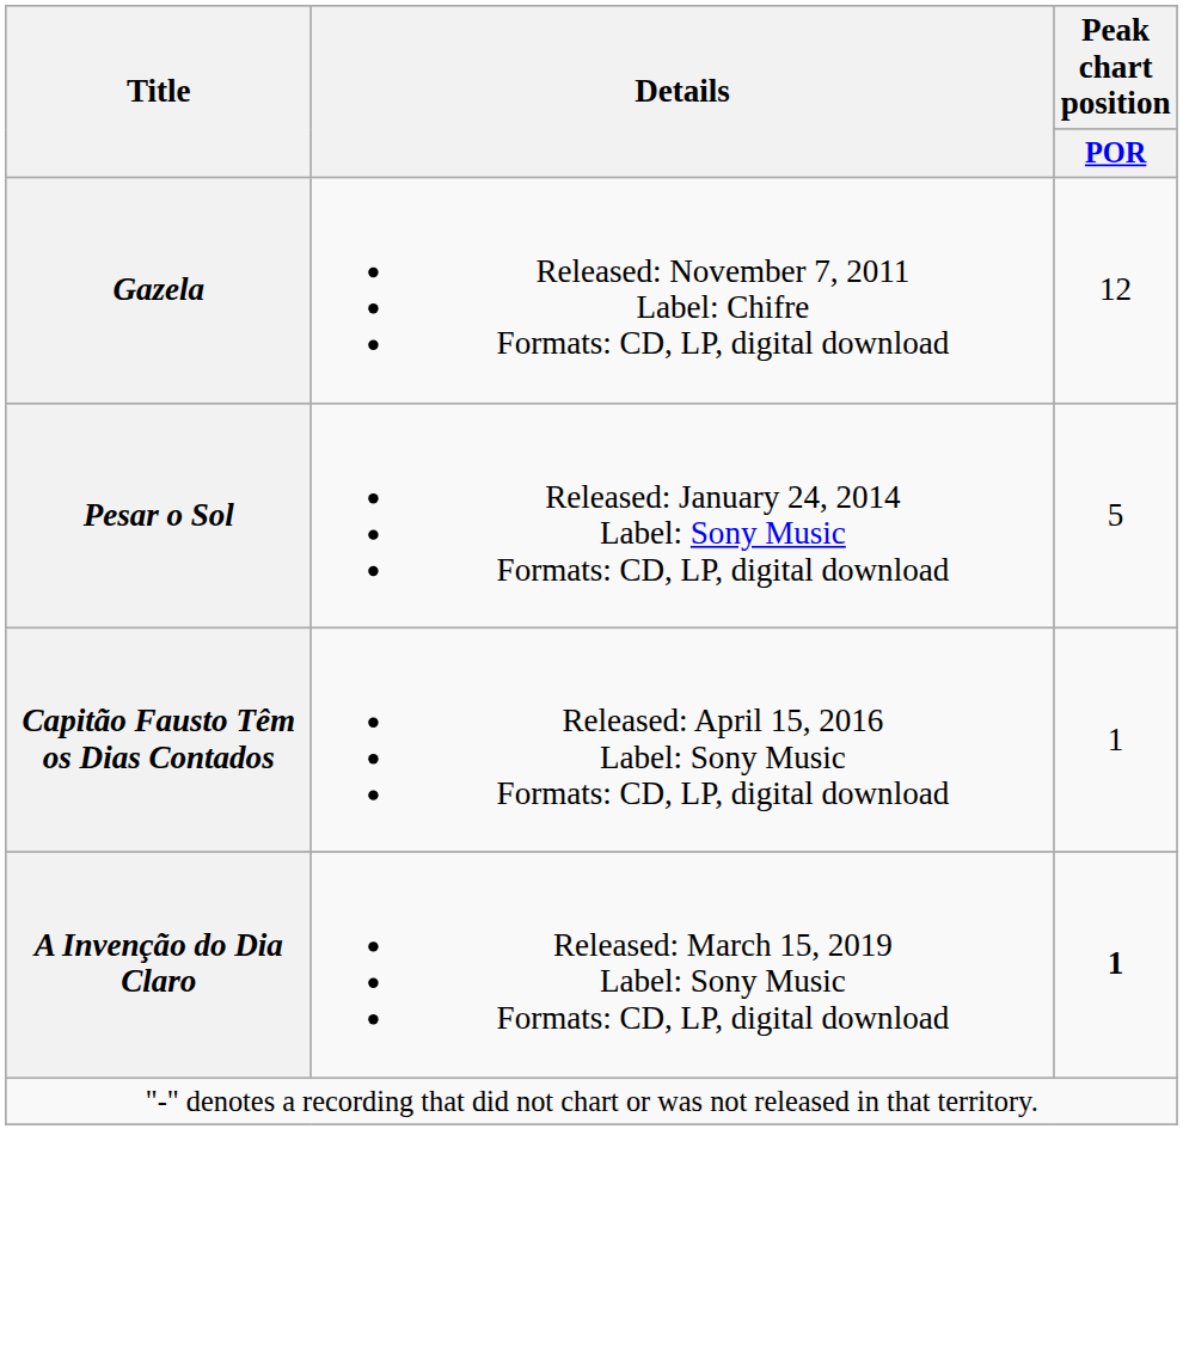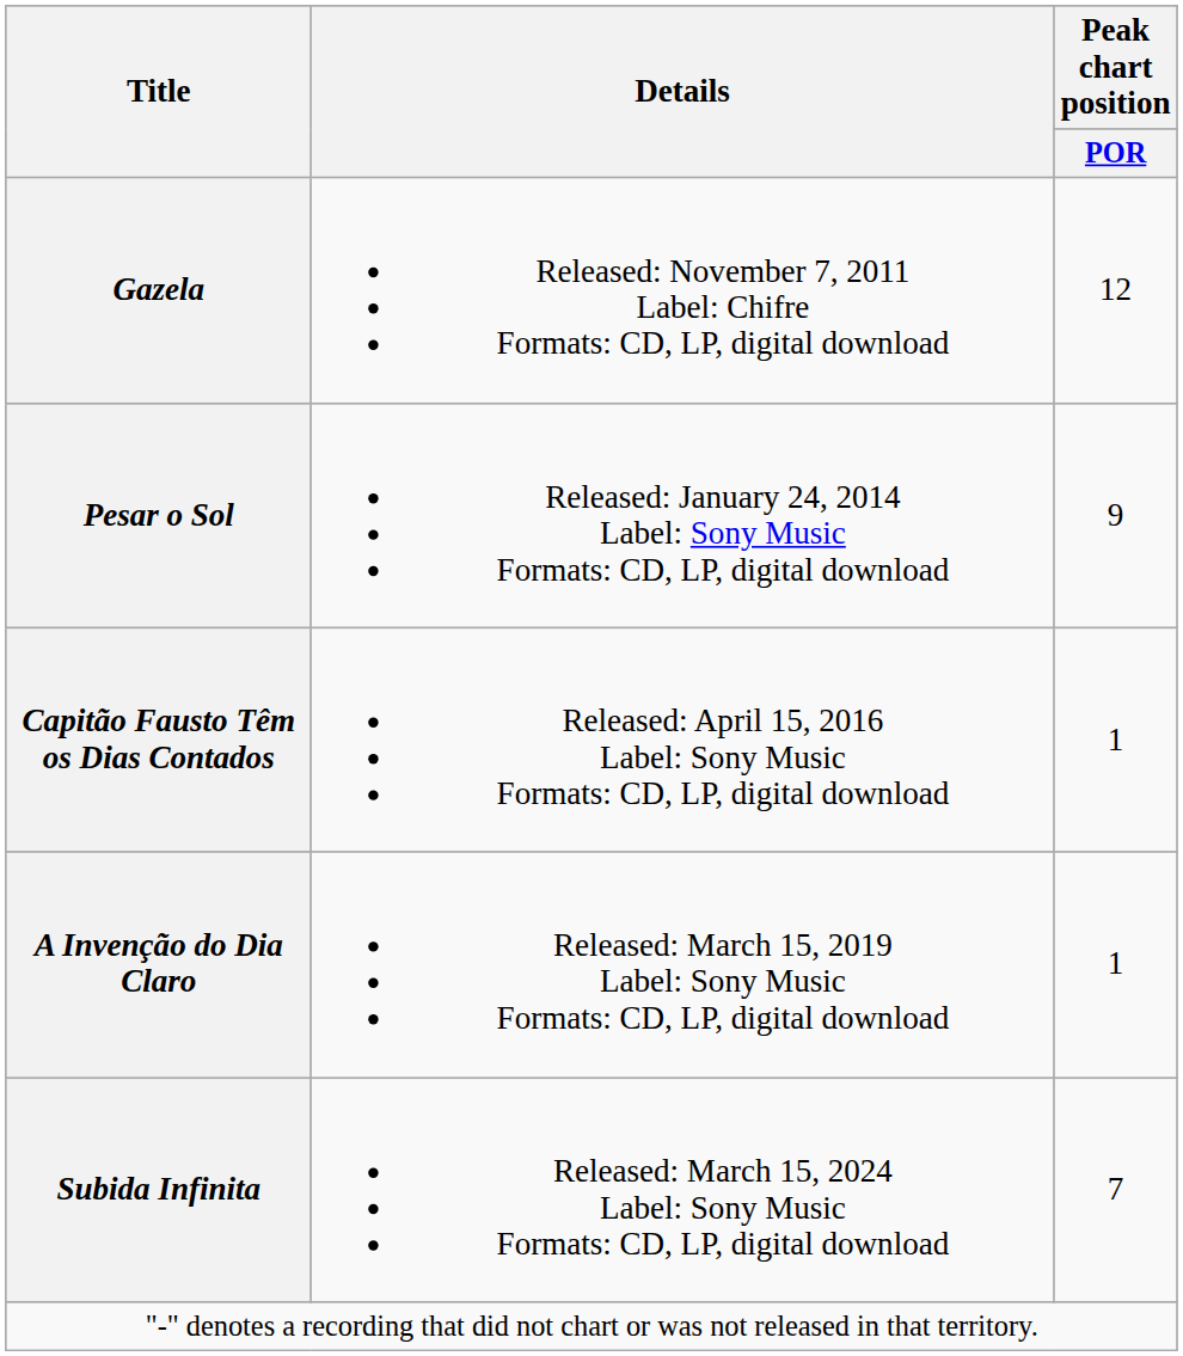 <table class="wikitable plainrowheaders" style="text-align:center;">
 <tr>
 <th rowspan="2" scope="col" style="width:9em;">Title</th>
 <th rowspan="2" scope="col" style="width:22.5em;">Details</th>
 <th scope="col">Peak chart position</th>
 </tr>
 <tr>
 <th scope="col" style="width:2.5em;font-size:90%;"><a href='#'>POR</a></th>
 </tr>
 <tr>
 <th scope="row"><em>Gazela</em></th>
 <td><br><ul><li>Released: November 7, 2011 </li><li>Label: Chifre</li><li>Formats: CD, LP, digital download</li></ul></td>
 <td>12</td>
 </tr>
 <tr>
 <th scope="row"><em>Pesar o Sol</em></th>
 <td><br><ul><li>Released: January 24, 2014 </li><li>Label: <a href='#'>Sony Music</a></li><li>Formats: CD, LP, digital download</li></ul></td>
-<td>5</td>
+<td>9</td>
 </tr>
 <tr>
 <th scope="row"><em>Capitão Fausto Têm os Dias Contados</em></th>
 <td><br><ul><li>Released: April 15, 2016 </li><li>Label: Sony Music</li><li>Formats: CD, LP, digital download</li></ul></td>
 <td>1</td>
 </tr>
 <tr>
 <th scope="row"><em>A Invenção do Dia Claro</em></th>
 <td><br><ul><li>Released: March 15, 2019 </li><li>Label: Sony Music</li><li>Formats: CD, LP, digital download</li></ul></td>
-<td><strong>1</strong></td>
+<td>1</td>
+</tr>
+<tr>
+<th scope="row"><em>Subida Infinita</em></th>
+<td><br><ul><li>Released: March 15, 2024 </li><li>Label: Sony Music</li><li>Formats: CD, LP, digital download</li></ul></td>
+<td>7</td>
 </tr>
 <tr>
 <td colspan="3" style="font-size:90%">"-" denotes a recording that did not chart or was not released in that territory.</td>
 </tr>
 </table>
